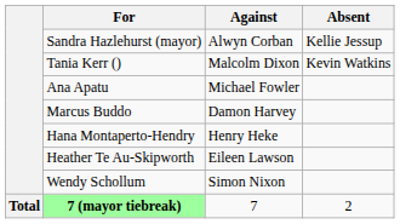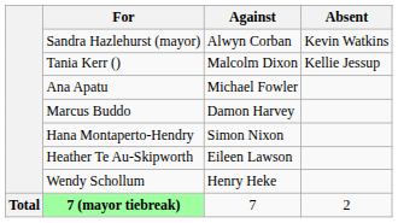 <table class="wikitable" style="font-size:90%">
 <tr>
 <th rowspan="8"></th>
 <th> For</th>
 <th> Against</th>
 <th>Absent</th>
 </tr>
 <tr>
 <td>Sandra Hazlehurst (mayor)</td>
 <td>Alwyn Corban</td>
-<td>Kellie Jessup</td>
+<td>Kevin Watkins</td>
 </tr>
 <tr>
 <td>Tania Kerr ()</td>
 <td>Malcolm Dixon</td>
-<td>Kevin Watkins</td>
+<td>Kellie Jessup</td>
 </tr>
 <tr>
 <td>Ana Apatu</td>
 <td>Michael Fowler</td>
 <td></td>
 </tr>
 <tr>
 <td>Marcus Buddo</td>
 <td>Damon Harvey</td>
 <td></td>
 </tr>
 <tr>
 <td>Hana Montaperto-Hendry</td>
-<td>Henry Heke</td>
+<td>Simon Nixon</td>
 <td></td>
 </tr>
 <tr>
 <td>Heather Te Au-Skipworth</td>
 <td>Eileen Lawson</td>
 <td></td>
 </tr>
 <tr>
 <td>Wendy Schollum</td>
-<td>Simon Nixon</td>
+<td>Henry Heke</td>
 <td></td>
 </tr>
 <tr>
 <th style="text-align:right">Total</th>
 <td style="background-color:#9eff9e;text-align:center"><strong>7 (mayor tiebreak)</strong></td>
 <td style="text-align:center">7</td>
 <td style="text-align:center">2</td>
 </tr>
 </table>
